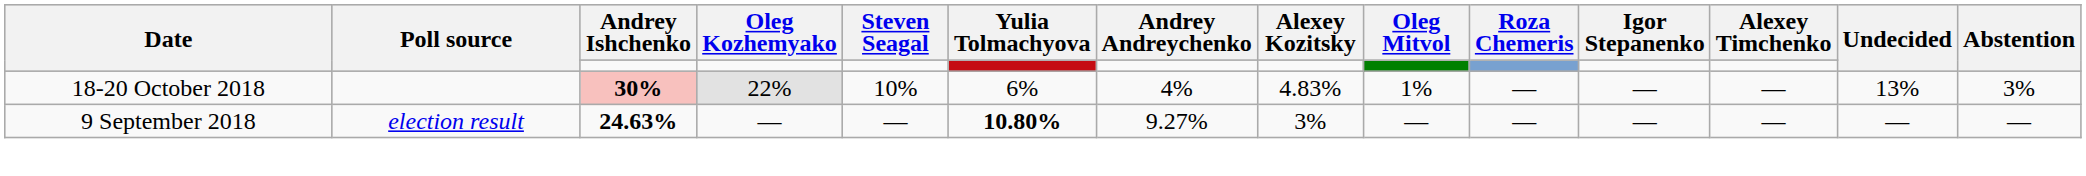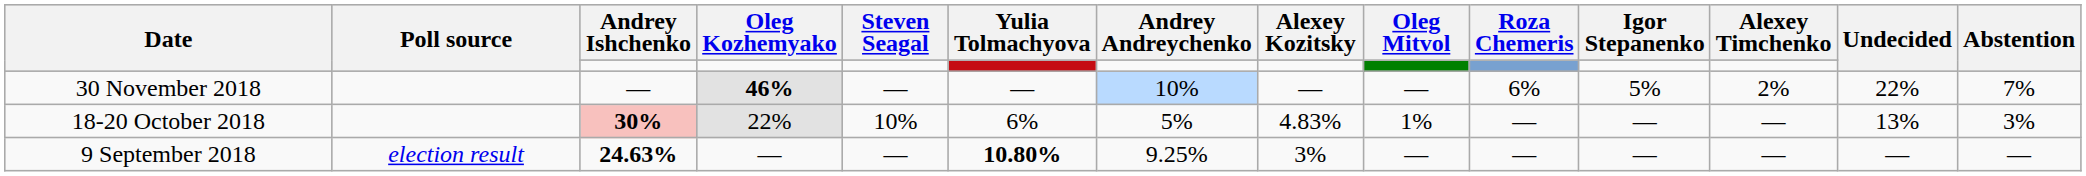 <table class=wikitable style="font-size:95%; line-height:14px; text-align:center">
 <tr>
 <th style=width:200px; rowspan=2>Date</th>
 <th style=width:150px; rowspan=2>Poll source</th>
 <th style=width:60px>Andrey Ishchenko</th>
 <th style=width:60px><a href='#'>Oleg Kozhemyako</a></th>
 <th style=width:60px><a href='#'>Steven Seagal</a></th>
 <th style=width:60px>Yulia Tolmachyova</th>
 <th style=width:60px>Andrey Andreychenko</th>
 <th style=width:60px>Alexey Kozitsky</th>
 <th style=width:60px><a href='#'>Oleg Mitvol</a></th>
 <th style=width:60px><a href='#'>Roza Chemeris</a></th>
 <th style=width:60px>Igor Stepanenko</th>
 <th style=width:60px>Alexey Timchenko</th>
 <th style="width:60px;" rowspan=2>Undecided</th>
 <th style="width:60px;" rowspan=2>Abstention</th>
 </tr>
 <tr>
 <td bgcolor=></td>
 <td bgcolor=></td>
 <td bgcolor=></td>
 <td bgcolor=#c50d13></td>
 <td bgcolor=></td>
 <td bgcolor=></td>
 <td bgcolor=green></td>
 <td bgcolor=#78a1d0></td>
 <td bgcolor=></td>
 <td bgcolor=></td>
 </tr>
 <tr>
+<td>30 November 2018</td>
+<td></td>
+<td>—</td>
+<td style="background:#E2E2E2"><strong>46%</strong></td>
+<td>—</td>
+<td>—</td>
+<td style="background:#B9DAFF">10%</td>
+<td>—</td>
+<td>—</td>
+<td>6%</td>
+<td>5%</td>
+<td>2%</td>
+<td>22%</td>
+<td>7%</td>
+</tr>
+<tr>
 <td>18-20 October 2018</td>
 <td></td>
 <td style="background:#F8C1BE"><strong>30%</strong></td>
 <td style="background:#E2E2E2">22%</td>
 <td>10%</td>
 <td>6%</td>
-<td>4%</td>
+<td>5%</td>
 <td>4.83%</td>
 <td>1%</td>
 <td>—</td>
 <td>—</td>
 <td>—</td>
 <td>13%</td>
 <td>3%</td>
 </tr>
 <tr>
 <td>9 September 2018</td>
 <td><em><a href='#'>election result</a></em></td>
 <td><strong>24.63%</strong></td>
 <td>—</td>
 <td>—</td>
 <td><strong>10.80%</strong></td>
-<td>9.27%</td>
+<td>9.25%</td>
 <td>3%</td>
 <td>—</td>
 <td>—</td>
 <td>—</td>
 <td>—</td>
 <td>—</td>
 <td>—</td>
 </tr>
 </table>
